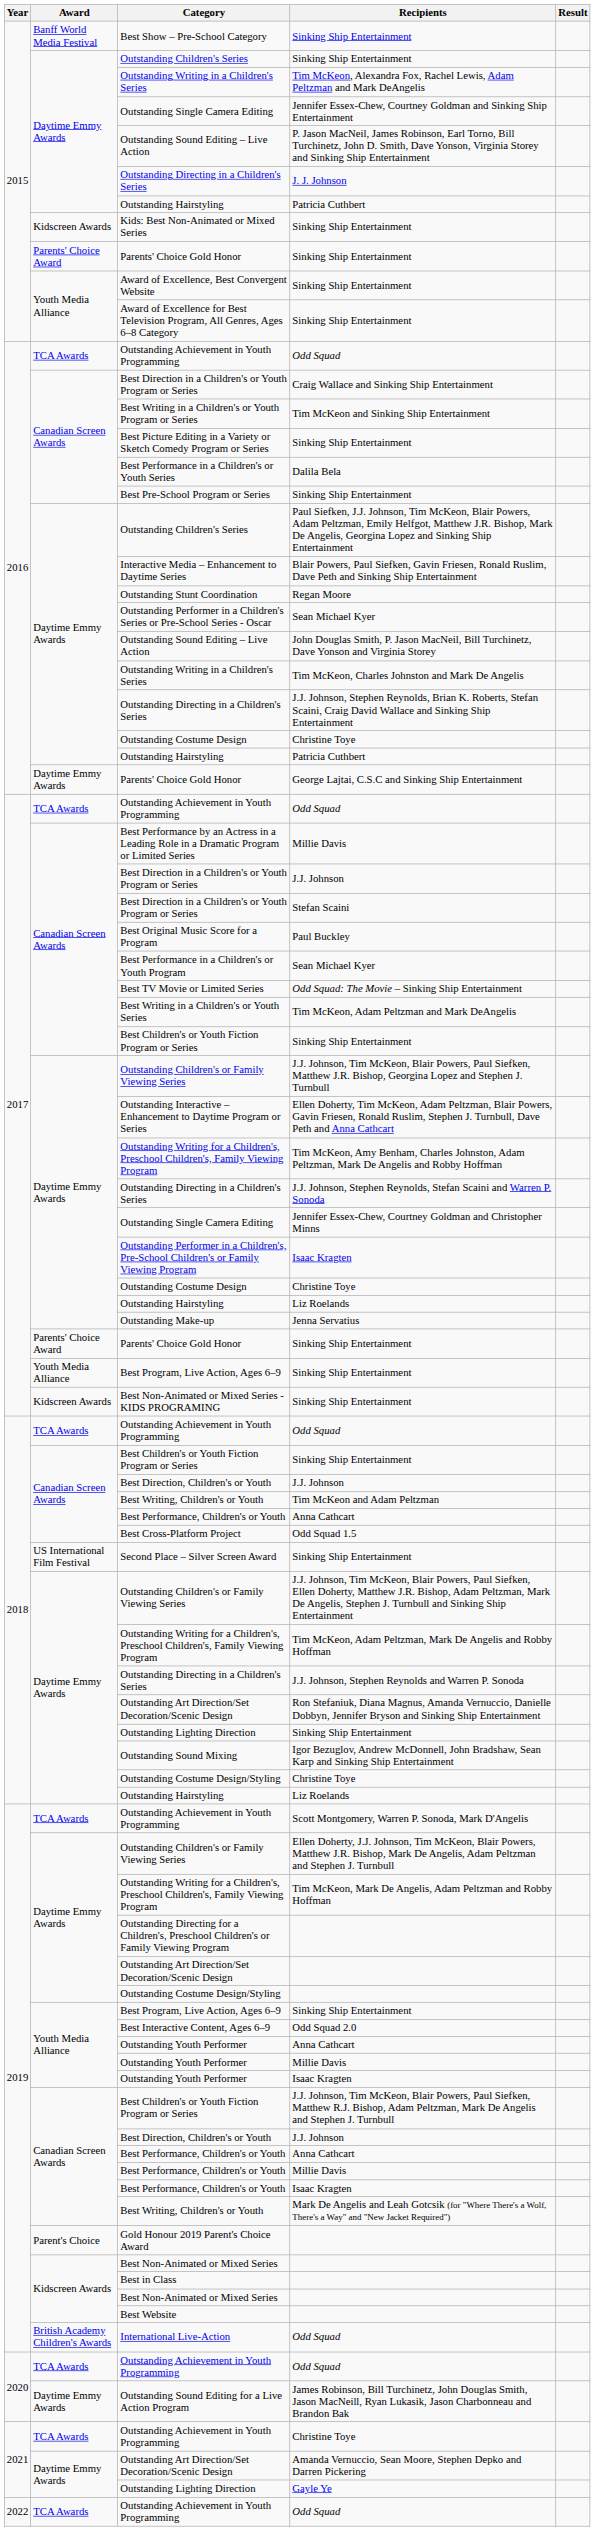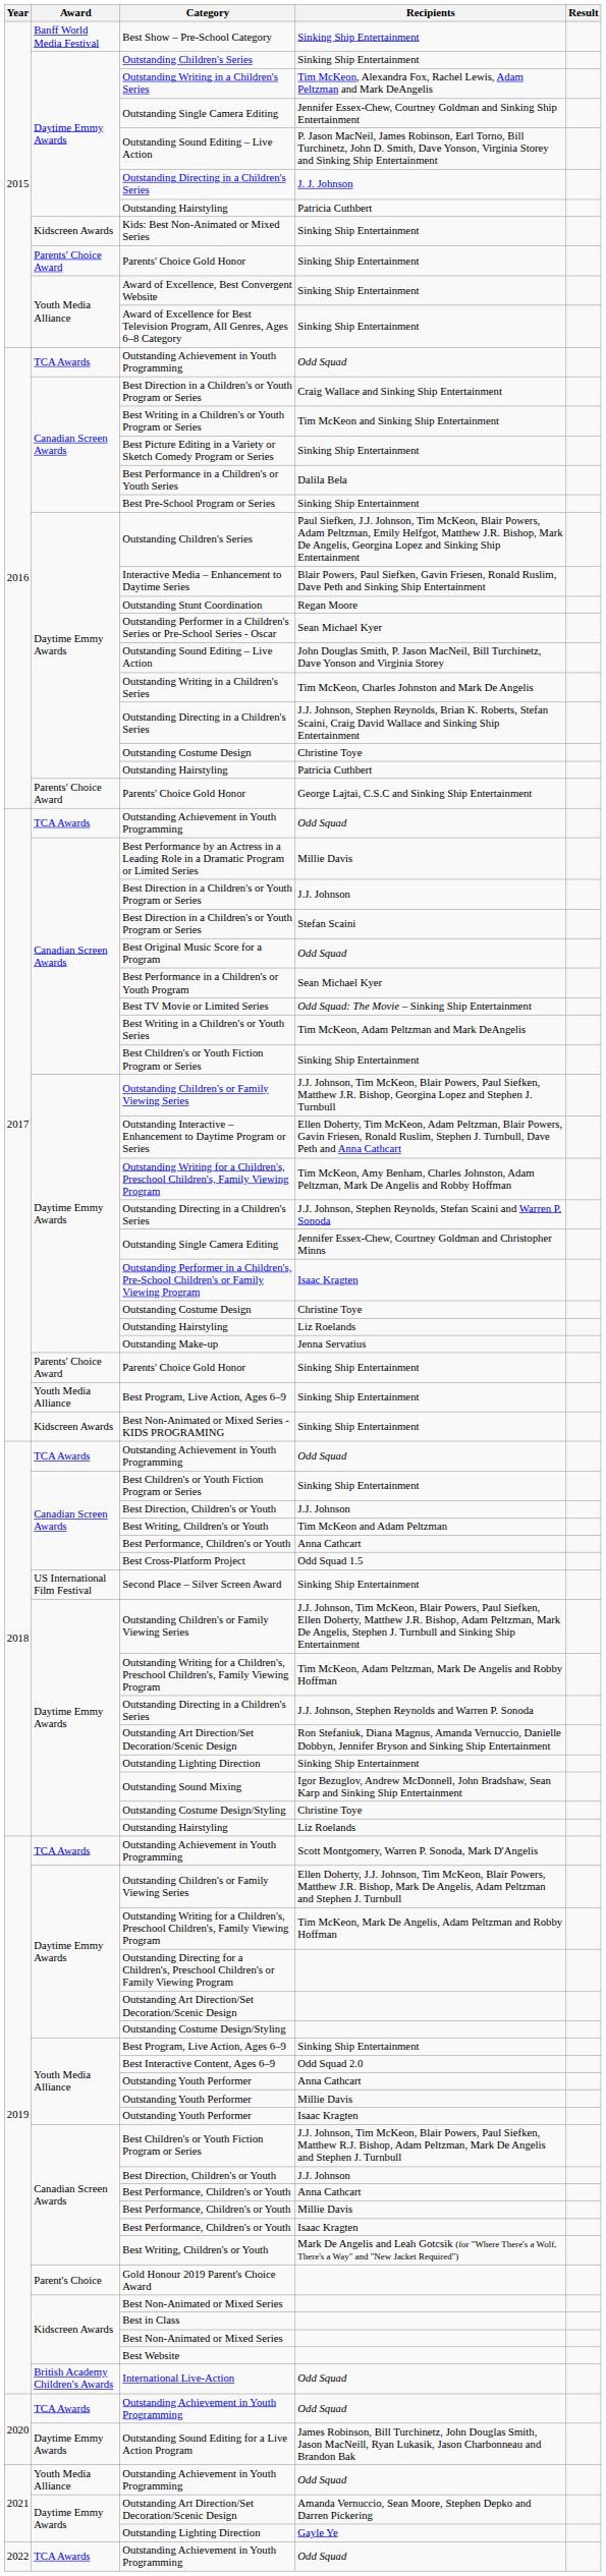 <table class="wikitable" style="width:99%;">
 <tr>
 <th>Year</th>
 <th>Award</th>
 <th>Category</th>
 <th>Recipients</th>
 <th>Result</th>
 </tr>
 <tr>
 <td rowspan="11">2015</td>
 <td><a href='#'>Banff World Media Festival</a></td>
 <td>Best Show – Pre-School Category</td>
 <td><a href='#'>Sinking Ship Entertainment</a></td>
 <td></td>
 </tr>
 <tr>
 <td rowspan="6"><a href='#'>Daytime Emmy Awards</a></td>
 <td><a href='#'>Outstanding Children's Series</a></td>
 <td>Sinking Ship Entertainment</td>
 <td></td>
 </tr>
 <tr>
 <td><a href='#'>Outstanding Writing in a Children's Series</a></td>
 <td><a href='#'>Tim McKeon</a>, Alexandra Fox, Rachel Lewis, <a href='#'>Adam Peltzman</a> and Mark DeAngelis</td>
 <td></td>
 </tr>
 <tr>
 <td>Outstanding Single Camera Editing</td>
 <td>Jennifer Essex-Chew, Courtney Goldman and Sinking Ship Entertainment</td>
 <td></td>
 </tr>
 <tr>
 <td>Outstanding Sound Editing – Live Action</td>
 <td>P. Jason MacNeil, James Robinson, Earl Torno, Bill Turchinetz, John D. Smith, Dave Yonson, Virginia Storey and Sinking Ship Entertainment</td>
 <td></td>
 </tr>
 <tr>
 <td><a href='#'>Outstanding Directing in a Children's Series</a></td>
 <td><a href='#'>J. J. Johnson</a></td>
 <td></td>
 </tr>
 <tr>
 <td>Outstanding Hairstyling</td>
 <td>Patricia Cuthbert</td>
 <td></td>
 </tr>
 <tr>
 <td>Kidscreen Awards</td>
 <td>Kids: Best Non-Animated or Mixed Series</td>
 <td>Sinking Ship Entertainment</td>
 <td></td>
 </tr>
 <tr>
 <td><a href='#'>Parents' Choice Award</a></td>
 <td>Parents' Choice Gold Honor</td>
 <td>Sinking Ship Entertainment</td>
 <td></td>
 </tr>
 <tr>
 <td rowspan="2">Youth Media Alliance</td>
 <td>Award of Excellence, Best Convergent Website</td>
 <td>Sinking Ship Entertainment</td>
 <td></td>
 </tr>
 <tr>
 <td>Award of Excellence for Best Television Program, All Genres, Ages 6–8 Category</td>
 <td>Sinking Ship Entertainment</td>
 <td></td>
 </tr>
 <tr>
 <td rowspan="16">2016</td>
 <td><a href='#'>TCA Awards</a></td>
 <td>Outstanding Achievement in Youth Programming</td>
 <td><em>Odd Squad</em></td>
 <td></td>
 </tr>
 <tr>
 <td rowspan="5"><a href='#'>Canadian Screen Awards</a></td>
 <td>Best Direction in a Children's or Youth Program or Series</td>
 <td>Craig Wallace and Sinking Ship Entertainment</td>
 <td></td>
 </tr>
 <tr>
 <td>Best Writing in a Children's or Youth Program or Series</td>
 <td>Tim McKeon and Sinking Ship Entertainment</td>
 <td></td>
 </tr>
 <tr>
 <td>Best Picture Editing in a Variety or Sketch Comedy Program or Series</td>
 <td>Sinking Ship Entertainment</td>
 <td></td>
 </tr>
 <tr>
 <td>Best Performance in a Children's or Youth Series</td>
 <td>Dalila Bela</td>
 <td></td>
 </tr>
 <tr>
 <td>Best Pre-School Program or Series</td>
 <td>Sinking Ship Entertainment</td>
 <td></td>
 </tr>
 <tr>
 <td rowspan="9">Daytime Emmy Awards</td>
 <td>Outstanding Children's Series</td>
 <td>Paul Siefken, J.J. Johnson, Tim McKeon, Blair Powers, Adam Peltzman, Emily Helfgot, Matthew J.R. Bishop, Mark De Angelis, Georgina Lopez and Sinking Ship Entertainment</td>
 <td></td>
 </tr>
 <tr>
 <td>Interactive Media – Enhancement to Daytime Series</td>
 <td>Blair Powers, Paul Siefken, Gavin Friesen, Ronald Ruslim, Dave Peth and Sinking Ship Entertainment</td>
 <td></td>
 </tr>
 <tr>
 <td>Outstanding Stunt Coordination</td>
 <td>Regan Moore</td>
 <td></td>
 </tr>
 <tr>
 <td>Outstanding Performer in a Children's Series or Pre-School Series - Oscar</td>
 <td>Sean Michael Kyer</td>
 <td></td>
 </tr>
 <tr>
 <td>Outstanding Sound Editing – Live Action</td>
 <td>John Douglas Smith, P. Jason MacNeil, Bill Turchinetz, Dave Yonson and Virginia Storey</td>
 <td></td>
 </tr>
 <tr>
 <td>Outstanding Writing in a Children's Series</td>
 <td>Tim McKeon, Charles Johnston and Mark De Angelis</td>
 <td></td>
 </tr>
 <tr>
 <td>Outstanding Directing in a Children's Series</td>
 <td>J.J. Johnson, Stephen Reynolds, Brian K. Roberts, Stefan Scaini, Craig David Wallace and Sinking Ship Entertainment</td>
 <td></td>
 </tr>
 <tr>
 <td>Outstanding Costume Design</td>
 <td>Christine Toye</td>
 <td></td>
 </tr>
 <tr>
 <td>Outstanding Hairstyling</td>
 <td>Patricia Cuthbert</td>
 <td></td>
 </tr>
 <tr>
-<td>Daytime Emmy Awards</td>
+<td>Parents' Choice Award</td>
 <td>Parents' Choice Gold Honor</td>
 <td>George Lajtai, C.S.C and Sinking Ship Entertainment</td>
 <td></td>
 </tr>
 <tr>
 <td rowspan="21">2017</td>
 <td><a href='#'>TCA Awards</a></td>
 <td>Outstanding Achievement in Youth Programming</td>
 <td><em>Odd Squad</em></td>
 <td></td>
 </tr>
 <tr>
 <td rowspan="8"><a href='#'>Canadian Screen Awards</a></td>
 <td>Best Performance by an Actress in a Leading Role in a Dramatic Program or Limited Series</td>
 <td>Millie Davis</td>
 <td></td>
 </tr>
 <tr>
 <td>Best Direction in a Children's or Youth Program or Series</td>
 <td>J.J. Johnson</td>
 <td></td>
 </tr>
 <tr>
 <td>Best Direction in a Children's or Youth Program or Series</td>
 <td>Stefan Scaini</td>
 <td></td>
 </tr>
 <tr>
 <td>Best Original Music Score for a Program</td>
-<td>Paul Buckley</td>
+<td><em>Odd Squad</em></td>
 <td></td>
 </tr>
 <tr>
 <td>Best Performance in a Children's or Youth Program</td>
 <td>Sean Michael Kyer</td>
 <td></td>
 </tr>
 <tr>
 <td>Best TV Movie or Limited Series</td>
 <td><em>Odd Squad: The Movie</em> – Sinking Ship Entertainment</td>
 <td></td>
 </tr>
 <tr>
 <td>Best Writing in a Children's or Youth Series</td>
 <td>Tim McKeon, Adam Peltzman and Mark DeAngelis</td>
 <td></td>
 </tr>
 <tr>
 <td>Best Children's or Youth Fiction Program or Series</td>
 <td>Sinking Ship Entertainment</td>
 <td></td>
 </tr>
 <tr>
 <td rowspan="9">Daytime Emmy Awards</td>
 <td><a href='#'>Outstanding Children's or Family Viewing Series</a></td>
 <td>J.J. Johnson, Tim McKeon, Blair Powers, Paul Siefken, Matthew J.R. Bishop, Georgina Lopez and Stephen J. Turnbull</td>
 <td></td>
 </tr>
 <tr>
 <td>Outstanding Interactive – Enhancement to Daytime Program or Series</td>
 <td>Ellen Doherty, Tim McKeon, Adam Peltzman, Blair Powers, Gavin Friesen, Ronald Ruslim, Stephen J. Turnbull, Dave Peth and <a href='#'>Anna Cathcart</a></td>
 <td></td>
 </tr>
 <tr>
 <td><a href='#'>Outstanding Writing for a Children's, Preschool Children's, Family Viewing Program</a></td>
 <td>Tim McKeon, Amy Benham, Charles Johnston, Adam Peltzman, Mark De Angelis and Robby Hoffman</td>
 <td></td>
 </tr>
 <tr>
 <td>Outstanding Directing in a Children's Series</td>
 <td>J.J. Johnson, Stephen Reynolds, Stefan Scaini and <a href='#'>Warren P. Sonoda</a></td>
 <td></td>
 </tr>
 <tr>
 <td>Outstanding Single Camera Editing</td>
 <td>Jennifer Essex-Chew, Courtney Goldman and Christopher Minns</td>
 <td></td>
 </tr>
 <tr>
 <td><a href='#'>Outstanding Performer in a Children's, Pre-School Children's or Family Viewing Program</a></td>
 <td><a href='#'>Isaac Kragten</a></td>
 <td></td>
 </tr>
 <tr>
 <td>Outstanding Costume Design</td>
 <td>Christine Toye</td>
 <td></td>
 </tr>
 <tr>
 <td>Outstanding Hairstyling</td>
 <td>Liz Roelands</td>
 <td></td>
 </tr>
 <tr>
 <td>Outstanding Make-up</td>
 <td>Jenna Servatius</td>
 <td></td>
 </tr>
 <tr>
 <td>Parents' Choice Award</td>
 <td>Parents' Choice Gold Honor</td>
 <td>Sinking Ship Entertainment</td>
 <td></td>
 </tr>
 <tr>
 <td>Youth Media Alliance</td>
 <td>Best Program, Live Action, Ages 6–9</td>
 <td>Sinking Ship Entertainment</td>
 <td></td>
 </tr>
 <tr>
 <td>Kidscreen Awards</td>
 <td>Best Non-Animated or Mixed Series - KIDS PROGRAMING</td>
 <td>Sinking Ship Entertainment</td>
 <td></td>
 </tr>
 <tr>
 <td rowspan="15">2018</td>
 <td><a href='#'>TCA Awards</a></td>
 <td>Outstanding Achievement in Youth Programming</td>
 <td><em>Odd Squad</em></td>
 <td></td>
 </tr>
 <tr>
 <td rowspan="5"><a href='#'>Canadian Screen Awards</a></td>
 <td>Best Children's or Youth Fiction Program or Series</td>
 <td>Sinking Ship Entertainment</td>
 <td></td>
 </tr>
 <tr>
 <td>Best Direction, Children's or Youth</td>
 <td>J.J. Johnson</td>
 <td></td>
 </tr>
 <tr>
 <td>Best Writing, Children's or Youth</td>
 <td>Tim McKeon and Adam Peltzman</td>
 <td></td>
 </tr>
 <tr>
 <td>Best Performance, Children's or Youth</td>
 <td>Anna Cathcart</td>
 <td></td>
 </tr>
 <tr>
 <td>Best Cross-Platform Project</td>
 <td>Odd Squad 1.5</td>
 <td></td>
 </tr>
 <tr>
 <td>US International Film Festival</td>
 <td>Second Place – Silver Screen Award</td>
 <td>Sinking Ship Entertainment</td>
 <td></td>
 </tr>
 <tr>
 <td rowspan="8">Daytime Emmy Awards</td>
 <td>Outstanding Children's or Family Viewing Series</td>
 <td>J.J. Johnson, Tim McKeon, Blair Powers, Paul Siefken, Ellen Doherty, Matthew J.R. Bishop, Adam Peltzman, Mark De Angelis, Stephen J. Turnbull and Sinking Ship Entertainment</td>
 <td></td>
 </tr>
 <tr>
 <td>Outstanding Writing for a Children's, Preschool Children's, Family Viewing Program</td>
 <td>Tim McKeon, Adam Peltzman, Mark De Angelis and Robby Hoffman</td>
 <td></td>
 </tr>
 <tr>
 <td>Outstanding Directing in a Children's Series</td>
 <td>J.J. Johnson, Stephen Reynolds and Warren P. Sonoda</td>
 <td></td>
 </tr>
 <tr>
 <td>Outstanding Art Direction/Set Decoration/Scenic Design</td>
 <td>Ron Stefaniuk, Diana Magnus, Amanda Vernuccio, Danielle Dobbyn, Jennifer Bryson and Sinking Ship Entertainment</td>
 <td></td>
 </tr>
 <tr>
 <td>Outstanding Lighting Direction</td>
 <td>Sinking Ship Entertainment</td>
 <td></td>
 </tr>
 <tr>
 <td>Outstanding Sound Mixing</td>
 <td>Igor Bezuglov, Andrew McDonnell, John Bradshaw, Sean Karp and Sinking Ship Entertainment</td>
 <td></td>
 </tr>
 <tr>
 <td>Outstanding Costume Design/Styling</td>
 <td>Christine Toye</td>
 <td></td>
 </tr>
 <tr>
 <td>Outstanding Hairstyling</td>
 <td>Liz Roelands</td>
 <td></td>
 </tr>
 <tr>
 <td rowspan="23">2019</td>
 <td><a href='#'>TCA Awards</a></td>
 <td>Outstanding Achievement in Youth Programming</td>
 <td>Scott Montgomery, Warren P. Sonoda, Mark D'Angelis</td>
 <td></td>
 </tr>
 <tr>
 <td rowspan="5">Daytime Emmy Awards</td>
 <td>Outstanding Children's or Family Viewing Series</td>
 <td>Ellen Doherty, J.J. Johnson, Tim McKeon, Blair Powers, Matthew J.R. Bishop, Mark De Angelis, Adam Peltzman and Stephen J. Turnbull</td>
 <td></td>
 </tr>
 <tr>
 <td>Outstanding Writing for a Children's, Preschool Children's, Family Viewing Program</td>
 <td>Tim McKeon, Mark De Angelis, Adam Peltzman and Robby Hoffman</td>
 <td></td>
 </tr>
 <tr>
 <td>Outstanding Directing for a Children's, Preschool Children's or Family Viewing Program</td>
 <td></td>
 <td></td>
 </tr>
 <tr>
 <td>Outstanding Art Direction/Set Decoration/Scenic Design</td>
 <td></td>
 <td></td>
 </tr>
 <tr>
 <td>Outstanding Costume Design/Styling</td>
 <td></td>
 <td></td>
 </tr>
 <tr>
 <td rowspan="5">Youth Media Alliance</td>
 <td>Best Program, Live Action, Ages 6–9</td>
 <td>Sinking Ship Entertainment</td>
 <td></td>
 </tr>
 <tr>
 <td>Best Interactive Content, Ages 6–9</td>
 <td>Odd Squad 2.0</td>
 <td></td>
 </tr>
 <tr>
 <td>Outstanding Youth Performer</td>
 <td>Anna Cathcart</td>
 <td></td>
 </tr>
 <tr>
 <td>Outstanding Youth Performer</td>
 <td>Millie Davis</td>
 <td></td>
 </tr>
 <tr>
 <td>Outstanding Youth Performer</td>
 <td>Isaac Kragten</td>
 <td></td>
 </tr>
 <tr>
 <td rowspan="6">Canadian Screen Awards</td>
 <td>Best Children's or Youth Fiction Program or Series</td>
 <td>J.J. Johnson, Tim McKeon, Blair Powers, Paul Siefken, Matthew R.J. Bishop, Adam Peltzman, Mark De Angelis and Stephen J. Turnbull</td>
 <td></td>
 </tr>
 <tr>
 <td>Best Direction, Children's or Youth</td>
 <td>J.J. Johnson</td>
 <td></td>
 </tr>
 <tr>
 <td>Best Performance, Children's or Youth</td>
 <td>Anna Cathcart</td>
 <td></td>
 </tr>
 <tr>
 <td>Best Performance, Children's or Youth</td>
 <td>Millie Davis</td>
 <td></td>
 </tr>
 <tr>
 <td>Best Performance, Children's or Youth</td>
 <td>Isaac Kragten</td>
 <td></td>
 </tr>
 <tr>
 <td>Best Writing, Children's or Youth</td>
 <td>Mark De Angelis and Leah Gotcsik <small>(for "Where There's a Wolf, There's a Way" and "New Jacket Required")</small></td>
 <td></td>
 </tr>
 <tr>
 <td>Parent's Choice</td>
 <td>Gold Honour 2019 Parent's Choice Award</td>
 <td></td>
 <td></td>
 </tr>
 <tr>
 <td rowspan="4">Kidscreen Awards</td>
 <td>Best Non-Animated or Mixed Series</td>
 <td></td>
 <td></td>
 </tr>
 <tr>
 <td>Best in Class</td>
 <td></td>
 <td></td>
 </tr>
 <tr>
 <td>Best Non-Animated or Mixed Series</td>
 <td></td>
 <td></td>
 </tr>
 <tr>
 <td>Best Website</td>
 <td></td>
 <td></td>
 </tr>
 <tr>
 <td><a href='#'>British Academy Children's Awards</a></td>
 <td><a href='#'>International Live-Action</a></td>
 <td><em>Odd Squad</em></td>
 <td></td>
 </tr>
 <tr>
 <td rowspan="2">2020</td>
 <td><a href='#'>TCA Awards</a></td>
 <td><a href='#'>Outstanding Achievement in Youth Programming</a></td>
 <td><em>Odd Squad</em></td>
 <td></td>
 </tr>
 <tr>
 <td>Daytime Emmy Awards</td>
 <td>Outstanding Sound Editing for a Live Action Program</td>
 <td>James Robinson, Bill Turchinetz, John Douglas Smith, Jason MacNeill, Ryan Lukasik, Jason Charbonneau and Brandon Bak</td>
 <td></td>
 </tr>
 <tr>
 <td rowspan="3">2021</td>
-<td><a href='#'>TCA Awards</a></td>
+<td>Youth Media Alliance</td>
 <td>Outstanding Achievement in Youth Programming</td>
-<td>Christine Toye</td>
+<td><em>Odd Squad</em></td>
 <td></td>
 </tr>
 <tr>
 <td rowspan="2">Daytime Emmy Awards</td>
 <td>Outstanding Art Direction/Set Decoration/Scenic Design</td>
 <td>Amanda Vernuccio, Sean Moore, Stephen Depko and Darren Pickering</td>
 <td></td>
 </tr>
 <tr>
 <td>Outstanding Lighting Direction</td>
 <td><a href='#'>Gayle Ye</a></td>
 <td></td>
 </tr>
 <tr>
 <td>2022</td>
 <td><a href='#'>TCA Awards</a></td>
 <td>Outstanding Achievement in Youth Programming</td>
 <td><em>Odd Squad</em></td>
 <td></td>
 </tr>
 </table>
